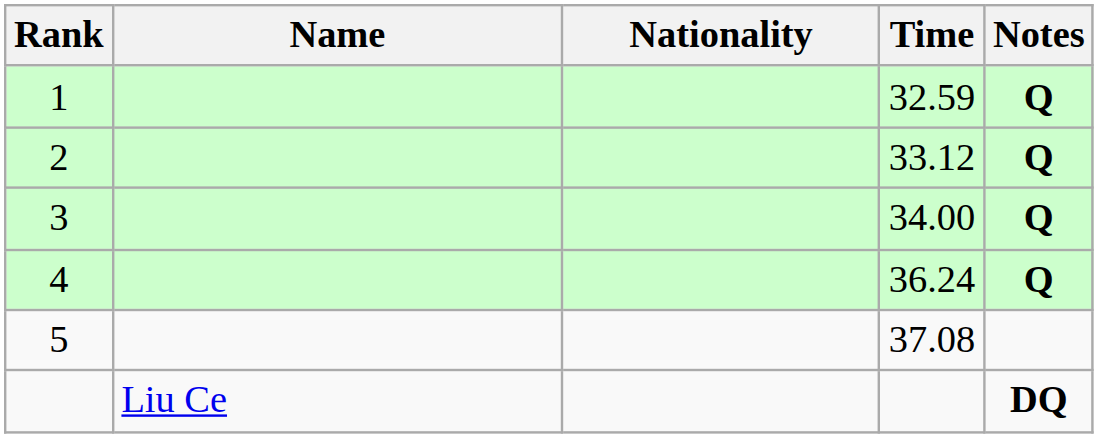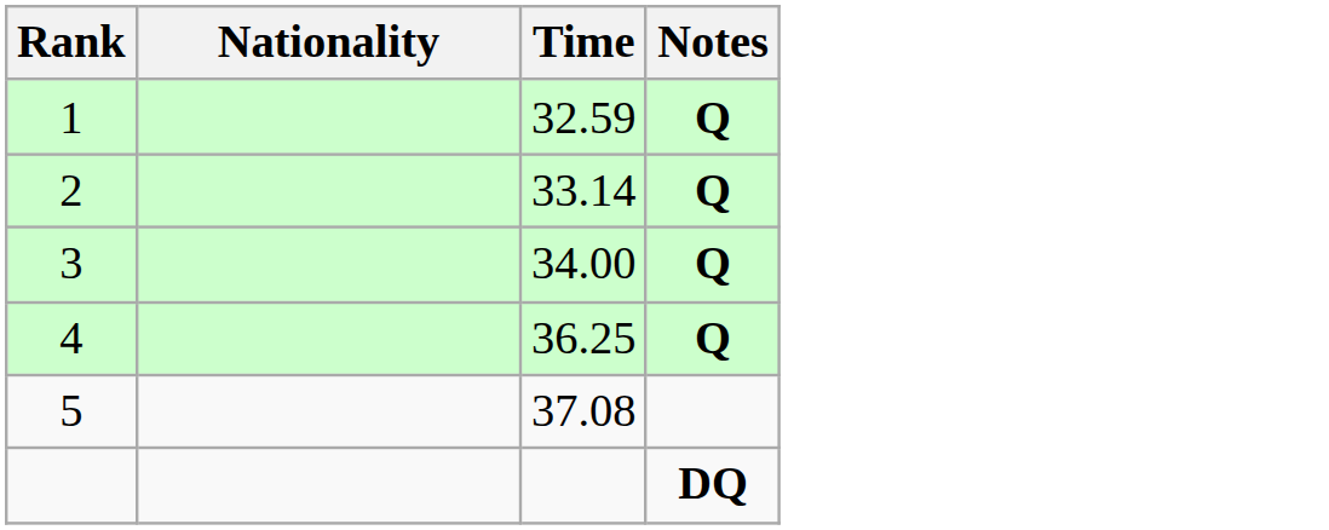 <table class="wikitable sortable" style="text-align:center">
 <tr>
 <th>Rank</th>
-<th style="width:180px">Name</th>
 <th style="width:125px">Nationality</th>
 <th>Time</th>
 <th>Notes</th>
 </tr>
 <tr style="background:#cfc;">
 <td>1</td>
 <td style="text-align:left;"></td>
-<td style="text-align:left;"></td>
 <td>32.59</td>
 <td><strong>Q</strong></td>
 </tr>
 <tr style="background:#cfc;">
 <td>2</td>
 <td style="text-align:left;"></td>
-<td style="text-align:left;"></td>
-<td>33.12</td>
+<td>33.14</td>
 <td><strong>Q</strong></td>
 </tr>
 <tr style="background:#cfc;">
 <td>3</td>
-<td style="text-align:left;"></td>
 <td style="text-align:left;"></td>
 <td>34.00</td>
 <td><strong>Q</strong></td>
 </tr>
 <tr style="background:#cfc;">
 <td>4</td>
 <td style="text-align:left;"></td>
-<td style="text-align:left;"></td>
-<td>36.24</td>
+<td>36.25</td>
 <td><strong>Q</strong></td>
 </tr>
 <tr>
 <td>5</td>
-<td style="text-align:left;"></td>
 <td style="text-align:left;"></td>
 <td>37.08</td>
 <td></td>
 </tr>
 <tr>
 <td></td>
-<td style="text-align:left;"><a href='#'>Liu Ce</a></td>
 <td style="text-align:left;"></td>
 <td></td>
 <td><strong>DQ</strong></td>
 </tr>
 </table>
